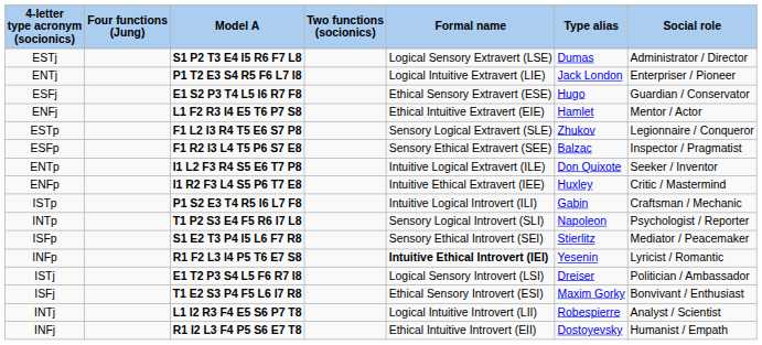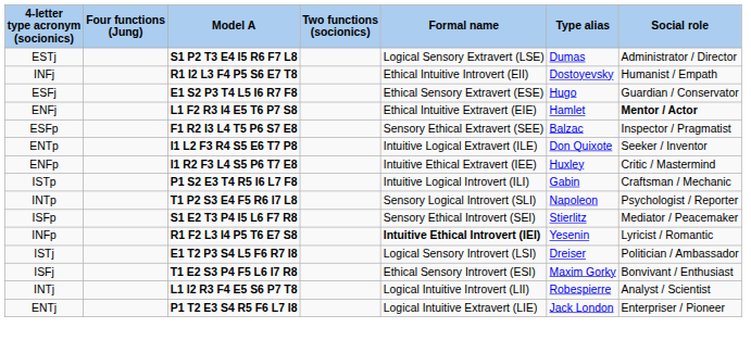 <table class="wikitable">
 <tr>
 <th style="background:#abcdef;">4-letter<br>type acronym<br>(socionics)</th>
 <th style="background:#abcdef;">Four functions<br>(Jung)</th>
 <th style="background:#abcdef;">Model A<br></th>
 <th style="background:#abcdef;">Two functions<br>(socionics)</th>
 <th style="background:#abcdef;">Formal name</th>
 <th style="background:#abcdef;">Type alias</th>
 <th style="background:#abcdef;">Social role</th>
 </tr>
 <tr>
 <td align=center>ESTj</td>
 <td align="center"></td>
 <td align=center><strong>S1 P2 T3 E4 I5 R6 F7 L8</strong></td>
 <td align=center></td>
 <td>Logical Sensory Extravert (LSE)</td>
 <td><a href='#'>Dumas</a></td>
 <td>Administrator / Director</td>
 </tr>
 <tr>
-<td align=center>ENTj</td>
+<td align=center>INFj</td>
 <td align="center"></td>
-<td align=center><strong>P1 T2 E3 S4 R5 F6 L7 I8</strong></td>
+<td align=center><strong>R1 I2 L3 F4 P5 S6 E7 T8</strong></td>
 <td align=center></td>
-<td>Logical Intuitive Extravert (LIE)</td>
-<td><a href='#'>Jack London</a></td>
-<td>Enterpriser / Pioneer</td>
+<td>Ethical Intuitive Introvert (EII)</td>
+<td><a href='#'>Dostoyevsky</a></td>
+<td>Humanist / Empath</td>
 </tr>
 <tr>
 <td align=center>ESFj</td>
 <td align="center"></td>
 <td align=center><strong>E1 S2 P3 T4 L5 I6 R7 F8</strong></td>
 <td align=center></td>
 <td>Ethical Sensory Extravert (ESE)</td>
 <td><a href='#'>Hugo</a></td>
 <td>Guardian / Conservator</td>
 </tr>
 <tr>
 <td align=center>ENFj</td>
 <td align="center"></td>
 <td align=center><strong>L1 F2 R3 I4 E5 T6 P7 S8</strong></td>
 <td align=center></td>
 <td>Ethical Intuitive Extravert (EIE)</td>
 <td><a href='#'>Hamlet</a></td>
-<td>Mentor / Actor</td>
-</tr>
-<tr>
-<td align=center>ESTp</td>
-<td align="center"></td>
-<td align=center><strong>F1 L2 I3 R4 T5 E6 S7 P8</strong></td>
-<td align=center></td>
-<td>Sensory Logical Extravert (SLE)</td>
-<td><a href='#'>Zhukov</a></td>
-<td>Legionnaire / Conqueror</td>
+<td><strong>Mentor / Actor</strong></td>
 </tr>
 <tr>
 <td align=center>ESFp</td>
 <td align="center"></td>
 <td align=center><strong>F1 R2 I3 L4 T5 P6 S7 E8</strong></td>
 <td align=center></td>
 <td>Sensory Ethical Extravert (SEE)</td>
 <td><a href='#'>Balzac</a></td>
 <td>Inspector / Pragmatist</td>
 </tr>
 <tr>
 <td align=center>ENTp</td>
 <td align="center"></td>
 <td align=center><strong>I1 L2 F3 R4 S5 E6 T7 P8</strong></td>
 <td align=center></td>
 <td>Intuitive Logical Extravert (ILE)</td>
 <td><a href='#'>Don Quixote</a></td>
 <td>Seeker / Inventor</td>
 </tr>
 <tr>
 <td align=center>ENFp</td>
 <td align="center"></td>
 <td align=center><strong>I1 R2 F3 L4 S5 P6 T7 E8</strong></td>
 <td align=center></td>
 <td>Intuitive Ethical Extravert (IEE)</td>
 <td><a href='#'>Huxley</a></td>
 <td>Critic / Mastermind</td>
 </tr>
 <tr>
 <td align=center>ISTp</td>
 <td align="center"></td>
 <td align=center><strong>P1 S2 E3 T4 R5 I6 L7 F8</strong></td>
 <td align=center></td>
 <td>Intuitive Logical Introvert (ILI)</td>
 <td><a href='#'>Gabin</a></td>
 <td>Craftsman / Mechanic</td>
 </tr>
 <tr>
 <td align=center>INTp</td>
 <td align="center"></td>
 <td align=center><strong>T1 P2 S3 E4 F5 R6 I7 L8</strong></td>
 <td align=center></td>
 <td>Sensory Logical Introvert (SLI)</td>
 <td><a href='#'>Napoleon</a></td>
 <td>Psychologist / Reporter</td>
 </tr>
 <tr>
 <td align=center>ISFp</td>
 <td align="center"></td>
 <td align=center><strong>S1 E2 T3 P4 I5 L6 F7 R8</strong></td>
 <td align=center></td>
 <td>Sensory Ethical Introvert (SEI)</td>
 <td><a href='#'>Stierlitz</a></td>
 <td>Mediator / Peacemaker</td>
 </tr>
 <tr>
 <td align=center>INFp</td>
 <td align="center"></td>
 <td align=center><strong>R1 F2 L3 I4 P5 T6 E7 S8</strong></td>
 <td align=center></td>
 <td><strong>Intuitive Ethical Introvert (IEI)</strong></td>
 <td><a href='#'>Yesenin</a></td>
 <td>Lyricist / Romantic</td>
 </tr>
 <tr>
 <td align=center>ISTj</td>
 <td align="center"></td>
 <td align=center><strong>E1 T2 P3 S4 L5 F6 R7 I8</strong></td>
 <td align=center></td>
 <td>Logical Sensory Introvert (LSI)</td>
 <td><a href='#'>Dreiser</a></td>
 <td>Politician / Ambassador</td>
 </tr>
 <tr>
 <td align=center>ISFj</td>
 <td align="center"></td>
 <td align=center><strong>T1 E2 S3 P4 F5 L6 I7 R8</strong></td>
 <td align=center></td>
 <td>Ethical Sensory Introvert (ESI)</td>
 <td><a href='#'>Maxim Gorky</a></td>
 <td>Bonvivant / Enthusiast</td>
 </tr>
 <tr>
 <td align=center>INTj</td>
 <td align="center"></td>
 <td align=center><strong>L1 I2 R3 F4 E5 S6 P7 T8</strong></td>
 <td align=center></td>
 <td>Logical Intuitive Introvert (LII)</td>
 <td><a href='#'>Robespierre</a></td>
 <td>Analyst / Scientist</td>
 </tr>
 <tr>
-<td align=center>INFj</td>
+<td align=center>ENTj</td>
 <td align="center"></td>
-<td align=center><strong>R1 I2 L3 F4 P5 S6 E7 T8</strong></td>
+<td align=center><strong>P1 T2 E3 S4 R5 F6 L7 I8</strong></td>
 <td align=center></td>
-<td>Ethical Intuitive Introvert (EII)</td>
-<td><a href='#'>Dostoyevsky</a></td>
-<td>Humanist / Empath</td>
+<td>Logical Intuitive Extravert (LIE)</td>
+<td><a href='#'>Jack London</a></td>
+<td>Enterpriser / Pioneer</td>
 </tr>
 </table>
